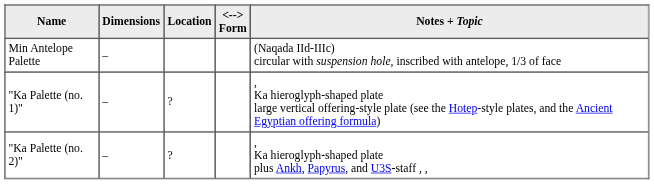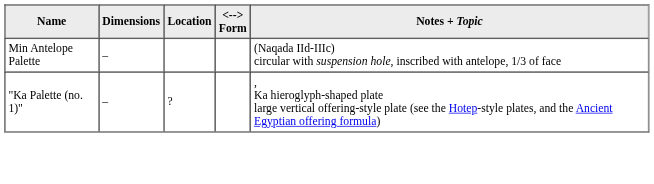 <table cellspacing=0 cellpadding=4 border=1>
 <tr bgcolor="#ececec" style="text-align:center;">
 <th>Name</th>
 <th>Dimensions</th>
 <th>Location</th>
 <th><strong><--></strong><br>Form</th>
 <th>Notes + <strong><em>Topic</em></strong></th>
 </tr>
 <tr>
 <td>Min Antelope Palette</td>
 <td>–</td>
 <td></td>
 <td></td>
 <td>(Naqada IId-IIIc)<br>circular with <em>suspension hole</em>, inscribed with antelope, 1/3 of face</td>
 </tr>
 <tr>
 <td>"Ka Palette (no. 1)"</td>
 <td>–</td>
 <td>?</td>
 <td></td>
 <td>, <br>Ka hieroglyph-shaped plate<br>large vertical offering-style plate (see the <a href='#'>Hotep</a>-style plates, and the <a href='#'>Ancient Egyptian offering formula</a>)</td>
 </tr>
 <tr>
-<td>"Ka Palette (no. 2)"</td>
-<td>–</td>
-<td>?</td>
-<td></td>
-<td>, <br>Ka hieroglyph-shaped plate<br>plus <a href='#'>Ankh</a>, <a href='#'>Papyrus</a>, and <a href='#'>U3S</a>-staff , , </td>
-</tr>
-<tr>
 </tr>
 </table>
